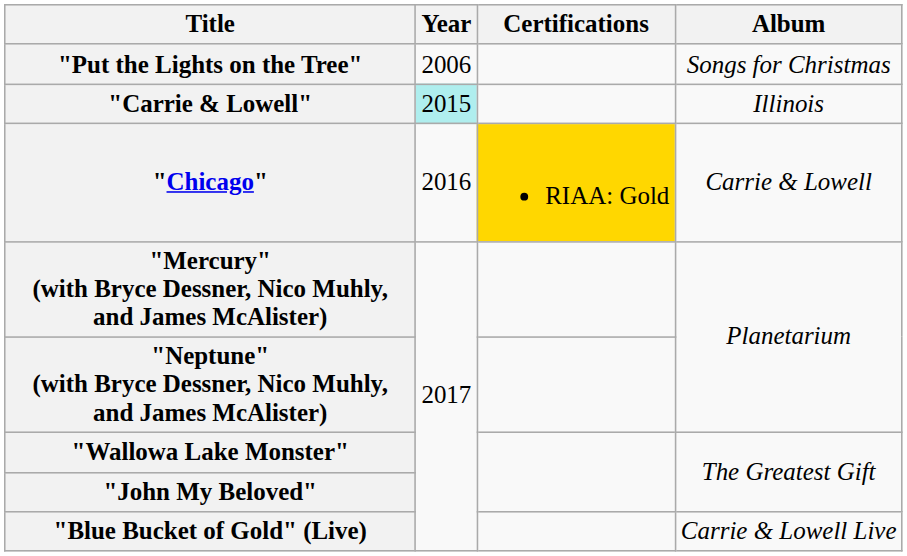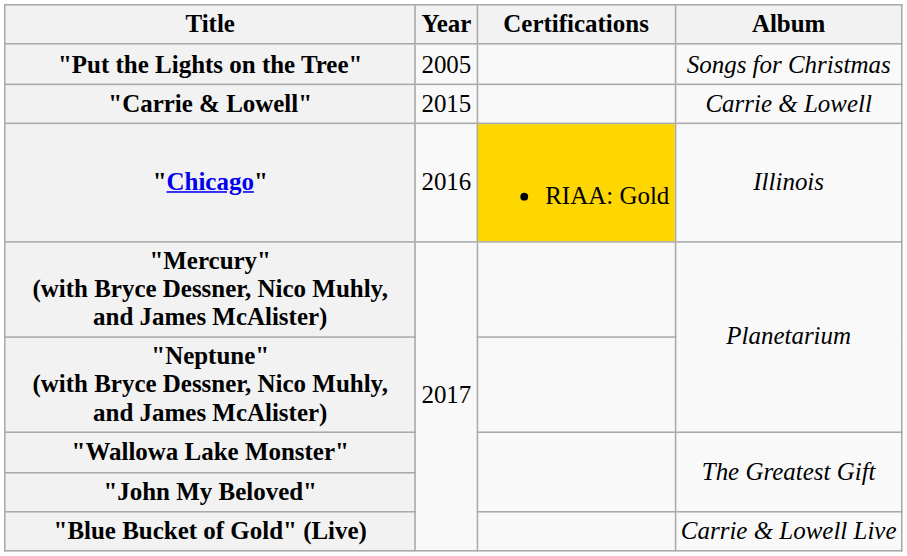 <table class="wikitable plainrowheaders" style="text-align:center;">
 <tr>
 <th scope="col" style="width:16em;">Title</th>
 <th scope="col">Year</th>
 <th scope="col">Certifications</th>
 <th scope="col">Album</th>
 </tr>
 <tr>
 <th scope="row">"Put the Lights on the Tree"</th>
-<td>2006</td>
+<td>2005</td>
 <td></td>
 <td><em>Songs for Christmas</em></td>
 </tr>
 <tr>
 <th scope="row">"Carrie & Lowell"</th>
-<td style="background: paleturquoise;">2015</td>
+<td>2015</td>
 <td></td>
-<td><em>Illinois</em></td>
+<td><em>Carrie & Lowell</em></td>
 </tr>
 <tr>
 <th scope="row">"<a href='#'>Chicago</a>"</th>
 <td>2016</td>
 <td style="background: gold;"><br><ul><li>RIAA: Gold</li></ul></td>
-<td><em>Carrie & Lowell</em></td>
+<td><em>Illinois</em></td>
 </tr>
 <tr>
 <th scope="row">"Mercury"<br>(with Bryce Dessner, Nico Muhly, and James McAlister)</th>
 <td rowspan="5">2017</td>
 <td></td>
 <td rowspan="2"><em>Planetarium</em></td>
 </tr>
 <tr>
 <th scope="row">"Neptune"<br>(with Bryce Dessner, Nico Muhly, and James McAlister)</th>
 </tr>
 <tr>
 <th scope="row">"Wallowa Lake Monster"</th>
 <td rowspan="2"></td>
 <td rowspan="2"><em>The Greatest Gift</em></td>
 </tr>
 <tr>
 <th scope="row">"John My Beloved"</th>
 </tr>
 <tr>
 <th scope="row">"Blue Bucket of Gold" (Live)</th>
 <td></td>
 <td><em>Carrie & Lowell Live</em></td>
 </tr>
 </table>
